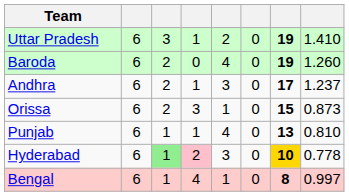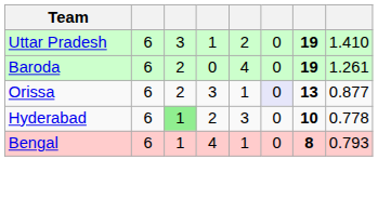 <table class="wikitable" style="text-align:center">
 <tr>
 <th style="width:120px">Team</th>
 <th style="width:25px"></th>
 <th style="width:25px"></th>
 <th style="width:25px"></th>
 <th style="width:25px"></th>
 <th style="width:25px"></th>
 <th style="width:25px"></th>
 <th style="width:40px;"></th>
 </tr>
 <tr style="background:#cfc;">
 <td style="text-align:left"><a href='#'>Uttar Pradesh</a></td>
 <td>6</td>
 <td>3</td>
 <td>1</td>
 <td>2</td>
 <td>0</td>
 <td><strong>19</strong></td>
 <td>1.410</td>
 </tr>
 <tr style="background:#cfc;">
 <td style="text-align:left"><a href='#'>Baroda</a></td>
 <td>6</td>
 <td>2</td>
 <td>0</td>
 <td>4</td>
 <td>0</td>
 <td><strong>19</strong></td>
-<td>1.260</td>
-</tr>
-<tr>
-<td style="text-align:left"><a href='#'>Andhra</a></td>
-<td>6</td>
-<td>2</td>
-<td>1</td>
-<td>3</td>
-<td>0</td>
-<td><strong>17</strong></td>
-<td>1.237</td>
+<td>1.261</td>
 </tr>
 <tr>
 <td style="text-align:left"><a href='#'>Orissa</a></td>
 <td>6</td>
 <td>2</td>
 <td>3</td>
 <td>1</td>
-<td>0</td>
-<td><strong>15</strong></td>
-<td>0.873</td>
-</tr>
-<tr>
-<td style="text-align:left"><a href='#'>Punjab</a></td>
-<td>6</td>
-<td>1</td>
-<td>1</td>
-<td>4</td>
-<td>0</td>
+<td style="background: lavender;">0</td>
 <td><strong>13</strong></td>
-<td>0.810</td>
+<td>0.877</td>
 </tr>
 <tr>
 <td style="text-align:left"><a href='#'>Hyderabad</a></td>
 <td>6</td>
 <td style="background: lightgreen;">1</td>
-<td style="background: pink;">2</td>
+<td>2</td>
 <td>3</td>
 <td>0</td>
-<td style="background: gold;"><strong>10</strong></td>
+<td><strong>10</strong></td>
 <td>0.778</td>
 </tr>
 <tr style="background:#FFCCCC;">
 <td style="text-align:left"><a href='#'>Bengal</a></td>
 <td>6</td>
 <td>1</td>
 <td>4</td>
 <td>1</td>
 <td>0</td>
 <td><strong>8</strong></td>
-<td>0.997</td>
+<td>0.793</td>
 </tr>
 </table>
